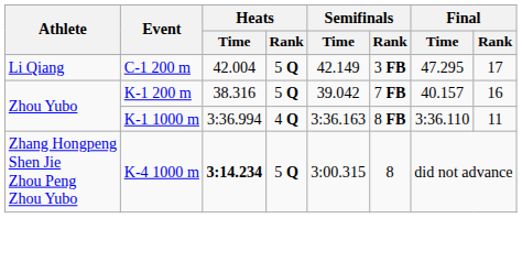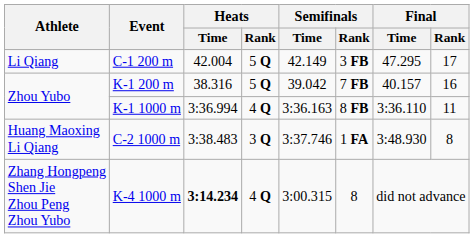 <table class="wikitable" style="font-size:90%">
 <tr>
 <th rowspan="2">Athlete</th>
 <th rowspan="2">Event</th>
 <th colspan=2>Heats</th>
 <th colspan=2>Semifinals</th>
 <th colspan=2>Final</th>
 </tr>
 <tr style="font-size:95%">
 <th>Time</th>
 <th>Rank</th>
 <th>Time</th>
 <th>Rank</th>
 <th>Time</th>
 <th>Rank</th>
 </tr>
 <tr align=center>
 <td align=left><a href='#'>Li Qiang</a></td>
 <td align=left><a href='#'>C-1 200 m</a></td>
 <td>42.004</td>
 <td>5 <strong>Q</strong></td>
 <td>42.149</td>
 <td>3 <strong>FB</strong></td>
 <td>47.295</td>
 <td>17</td>
 </tr>
 <tr align=center>
 <td align=left rowspan=2><a href='#'>Zhou Yubo</a></td>
 <td align=left><a href='#'>K-1 200 m</a></td>
 <td>38.316</td>
 <td>5 <strong>Q</strong></td>
 <td>39.042</td>
 <td>7 <strong>FB</strong></td>
 <td>40.157</td>
 <td>16</td>
 </tr>
 <tr align=center>
 <td align=left><a href='#'>K-1 1000 m</a></td>
 <td>3:36.994</td>
 <td>4 <strong>Q</strong></td>
 <td>3:36.163</td>
 <td>8 <strong>FB</strong></td>
 <td>3:36.110</td>
 <td>11</td>
 </tr>
 <tr align=center>
+<td align=left><a href='#'>Huang Maoxing</a><br><a href='#'>Li Qiang</a></td>
+<td align=left><a href='#'>C-2 1000 m</a></td>
+<td>3:38.483</td>
+<td>3 <strong>Q</strong></td>
+<td>3:37.746</td>
+<td>1 <strong>FA</strong></td>
+<td>3:48.930</td>
+<td>8</td>
+</tr>
+<tr align=center>
 <td align=left><a href='#'>Zhang Hongpeng</a><br><a href='#'>Shen Jie</a><br><a href='#'>Zhou Peng</a><br><a href='#'>Zhou Yubo</a></td>
 <td align=left><a href='#'>K-4 1000 m</a></td>
 <td><strong>3:14.234</strong></td>
-<td>5 <strong>Q</strong></td>
+<td>4 <strong>Q</strong></td>
 <td>3:00.315</td>
 <td>8</td>
 <td colspan=2>did not advance</td>
 </tr>
 </table>
